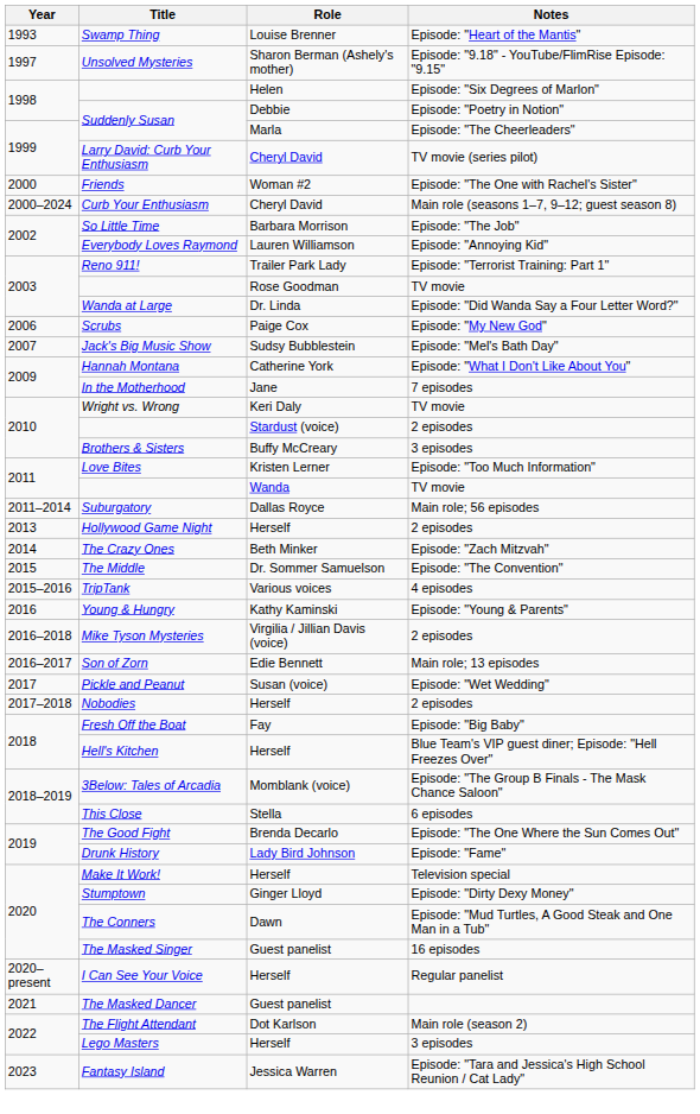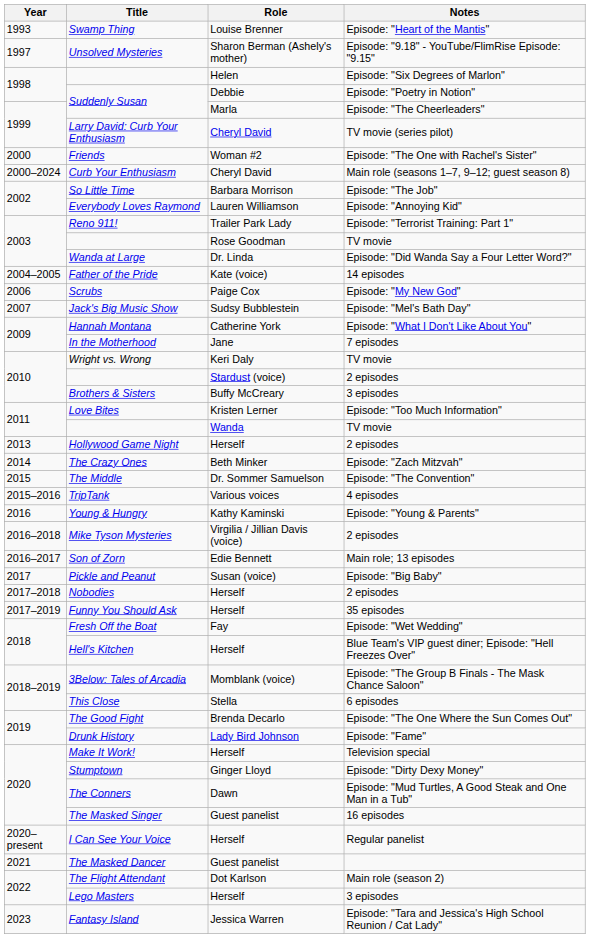 <table class="wikitable sortable">
 <tr>
 <th>Year</th>
 <th>Title</th>
 <th>Role</th>
 <th class="unsortable">Notes</th>
 </tr>
 <tr>
 <td>1993</td>
 <td><em><a href='#'>Swamp Thing</a></em></td>
 <td>Louise Brenner</td>
 <td>Episode: "<a href='#'>Heart of the Mantis</a>"</td>
 </tr>
 <tr>
 <td>1997</td>
 <td><em><a href='#'>Unsolved Mysteries</a></em></td>
 <td>Sharon Berman (Ashely's mother)</td>
 <td>Episode: "9.18" - YouTube/FlimRise Episode: "9.15"</td>
 </tr>
 <tr>
 <td rowspan="2">1998</td>
 <td><em></em></td>
 <td>Helen</td>
 <td>Episode: "Six Degrees of Marlon"</td>
 </tr>
 <tr>
 <td rowspan="2"><em><a href='#'>Suddenly Susan</a></em></td>
 <td>Debbie</td>
 <td>Episode: "Poetry in Notion"</td>
 </tr>
 <tr>
 <td rowspan="2">1999</td>
 <td>Marla</td>
 <td>Episode: "The Cheerleaders"</td>
 </tr>
 <tr>
 <td><em><a href='#'>Larry David: Curb Your Enthusiasm</a></em></td>
 <td><a href='#'>Cheryl David</a></td>
 <td>TV movie (series pilot)</td>
 </tr>
 <tr>
 <td>2000</td>
 <td><em><a href='#'>Friends</a></em></td>
 <td>Woman #2</td>
 <td>Episode: "The One with Rachel's Sister"</td>
 </tr>
 <tr>
 <td>2000–2024</td>
 <td><em><a href='#'>Curb Your Enthusiasm</a></em></td>
 <td>Cheryl David</td>
 <td>Main role (seasons 1–7, 9–12; guest season 8)</td>
 </tr>
 <tr>
 <td rowspan="2">2002</td>
 <td><em><a href='#'>So Little Time</a></em></td>
 <td>Barbara Morrison</td>
 <td>Episode: "The Job"</td>
 </tr>
 <tr>
 <td><em><a href='#'>Everybody Loves Raymond</a></em></td>
 <td>Lauren Williamson</td>
 <td>Episode: "Annoying Kid"</td>
 </tr>
 <tr>
 <td rowspan="3">2003</td>
 <td><em><a href='#'>Reno 911!</a></em></td>
 <td>Trailer Park Lady</td>
 <td>Episode: "Terrorist Training: Part 1"</td>
 </tr>
 <tr>
 <td><em></em></td>
 <td>Rose Goodman</td>
 <td>TV movie</td>
 </tr>
 <tr>
 <td><em><a href='#'>Wanda at Large</a></em></td>
 <td>Dr. Linda</td>
 <td>Episode: "Did Wanda Say a Four Letter Word?"</td>
 </tr>
 <tr>
+<td>2004–2005</td>
+<td><em><a href='#'>Father of the Pride</a></em></td>
+<td>Kate (voice)</td>
+<td>14 episodes</td>
+</tr>
+<tr>
 <td>2006</td>
 <td><em><a href='#'>Scrubs</a></em></td>
 <td>Paige Cox</td>
 <td>Episode: "<a href='#'>My New God</a>"</td>
 </tr>
 <tr>
 <td>2007</td>
 <td><em><a href='#'>Jack's Big Music Show</a></em></td>
 <td>Sudsy Bubblestein</td>
 <td>Episode: "Mel's Bath Day"</td>
 </tr>
 <tr>
 <td rowspan="2">2009</td>
 <td><em><a href='#'>Hannah Montana</a></em></td>
 <td>Catherine York</td>
 <td>Episode: "<a href='#'>What I Don't Like About You</a>"</td>
 </tr>
 <tr>
 <td><em><a href='#'>In the Motherhood</a></em></td>
 <td>Jane</td>
 <td>7 episodes</td>
 </tr>
 <tr>
 <td rowspan="3">2010</td>
 <td><em>Wright vs. Wrong</em></td>
 <td>Keri Daly</td>
 <td>TV movie</td>
 </tr>
 <tr>
 <td><em></em></td>
 <td><a href='#'>Stardust</a> (voice)</td>
 <td>2 episodes</td>
 </tr>
 <tr>
 <td><em><a href='#'>Brothers & Sisters</a></em></td>
 <td>Buffy McCreary</td>
 <td>3 episodes</td>
 </tr>
 <tr>
 <td rowspan="2">2011</td>
 <td><em><a href='#'>Love Bites</a></em></td>
 <td>Kristen Lerner</td>
 <td>Episode: "Too Much Information"</td>
 </tr>
 <tr>
 <td><em></em></td>
 <td><a href='#'>Wanda</a></td>
 <td>TV movie</td>
 </tr>
 <tr>
-<td>2011–2014</td>
-<td><em><a href='#'>Suburgatory</a></em></td>
-<td>Dallas Royce</td>
-<td>Main role; 56 episodes</td>
-</tr>
-<tr>
 <td>2013</td>
 <td><em><a href='#'>Hollywood Game Night</a></em></td>
 <td>Herself</td>
 <td>2 episodes</td>
 </tr>
 <tr>
 <td>2014</td>
 <td><em><a href='#'>The Crazy Ones</a></em></td>
 <td>Beth Minker</td>
 <td>Episode: "Zach Mitzvah"</td>
 </tr>
 <tr>
 <td>2015</td>
 <td><em><a href='#'>The Middle</a></em></td>
 <td>Dr. Sommer Samuelson</td>
 <td>Episode: "The Convention"</td>
 </tr>
 <tr>
 <td>2015–2016</td>
 <td><em><a href='#'>TripTank</a></em></td>
 <td>Various voices</td>
 <td>4 episodes</td>
 </tr>
 <tr>
 <td>2016</td>
 <td><em><a href='#'>Young & Hungry</a></em></td>
 <td>Kathy Kaminski</td>
 <td>Episode: "Young & Parents"</td>
 </tr>
 <tr>
 <td>2016–2018</td>
 <td><em><a href='#'>Mike Tyson Mysteries</a></em></td>
 <td>Virgilia / Jillian Davis (voice)</td>
 <td>2 episodes</td>
 </tr>
 <tr>
 <td>2016–2017</td>
 <td><em><a href='#'>Son of Zorn</a></em></td>
 <td>Edie Bennett</td>
 <td>Main role; 13 episodes</td>
 </tr>
 <tr>
 <td>2017</td>
 <td><em><a href='#'>Pickle and Peanut</a></em></td>
 <td>Susan (voice)</td>
-<td>Episode: "Wet Wedding"</td>
+<td>Episode: "Big Baby"</td>
 </tr>
 <tr>
 <td>2017–2018</td>
 <td><em><a href='#'>Nobodies</a></em></td>
 <td>Herself</td>
 <td>2 episodes</td>
 </tr>
 <tr>
+<td>2017–2019</td>
+<td><em><a href='#'>Funny You Should Ask</a></em></td>
+<td>Herself</td>
+<td>35 episodes</td>
+</tr>
+<tr>
 <td rowspan="2">2018</td>
 <td><em><a href='#'>Fresh Off the Boat</a></em></td>
 <td>Fay</td>
-<td>Episode: "Big Baby"</td>
+<td>Episode: "Wet Wedding"</td>
 </tr>
 <tr>
 <td><em><a href='#'>Hell's Kitchen</a></em></td>
 <td>Herself</td>
 <td>Blue Team's VIP guest diner; Episode: "Hell Freezes Over"</td>
 </tr>
 <tr>
 <td rowspan="2">2018–2019</td>
 <td><em><a href='#'>3Below: Tales of Arcadia</a></em></td>
 <td>Momblank (voice)</td>
 <td>Episode: "The Group B Finals - The Mask Chance Saloon"</td>
 </tr>
 <tr>
 <td><em><a href='#'>This Close</a></em></td>
 <td>Stella</td>
 <td>6 episodes</td>
 </tr>
 <tr>
 <td rowspan="2">2019</td>
 <td><em><a href='#'>The Good Fight</a></em></td>
 <td>Brenda Decarlo</td>
 <td>Episode: "The One Where the Sun Comes Out"</td>
 </tr>
 <tr>
 <td><em><a href='#'>Drunk History</a></em></td>
 <td><a href='#'>Lady Bird Johnson</a></td>
 <td>Episode: "Fame"</td>
 </tr>
 <tr>
 <td rowspan="4">2020</td>
 <td><em><a href='#'>Make It Work!</a></em></td>
 <td>Herself</td>
 <td>Television special</td>
 </tr>
 <tr>
 <td><em><a href='#'>Stumptown</a></em></td>
 <td>Ginger Lloyd</td>
 <td>Episode: "Dirty Dexy Money"</td>
 </tr>
 <tr>
 <td><em><a href='#'>The Conners</a></em></td>
 <td>Dawn</td>
 <td>Episode: "Mud Turtles, A Good Steak and One Man in a Tub"</td>
 </tr>
 <tr>
 <td><em><a href='#'>The Masked Singer</a></em></td>
 <td>Guest panelist</td>
 <td>16 episodes</td>
 </tr>
 <tr>
 <td>2020–present</td>
 <td><em><a href='#'>I Can See Your Voice</a></em></td>
 <td>Herself</td>
 <td>Regular panelist</td>
 </tr>
 <tr>
 <td>2021</td>
 <td><em><a href='#'>The Masked Dancer</a></em></td>
 <td>Guest panelist</td>
 <td></td>
 </tr>
 <tr>
 <td rowspan="2">2022</td>
 <td><em><a href='#'>The Flight Attendant</a></em></td>
 <td>Dot Karlson</td>
 <td>Main role (season 2)</td>
 </tr>
 <tr>
 <td><em><a href='#'>Lego Masters</a></em></td>
 <td>Herself</td>
 <td>3 episodes</td>
 </tr>
 <tr>
 <td>2023</td>
 <td><em><a href='#'>Fantasy Island</a></em></td>
 <td>Jessica Warren</td>
 <td>Episode: "Tara and Jessica's High School Reunion / Cat Lady"</td>
 </tr>
 </table>
